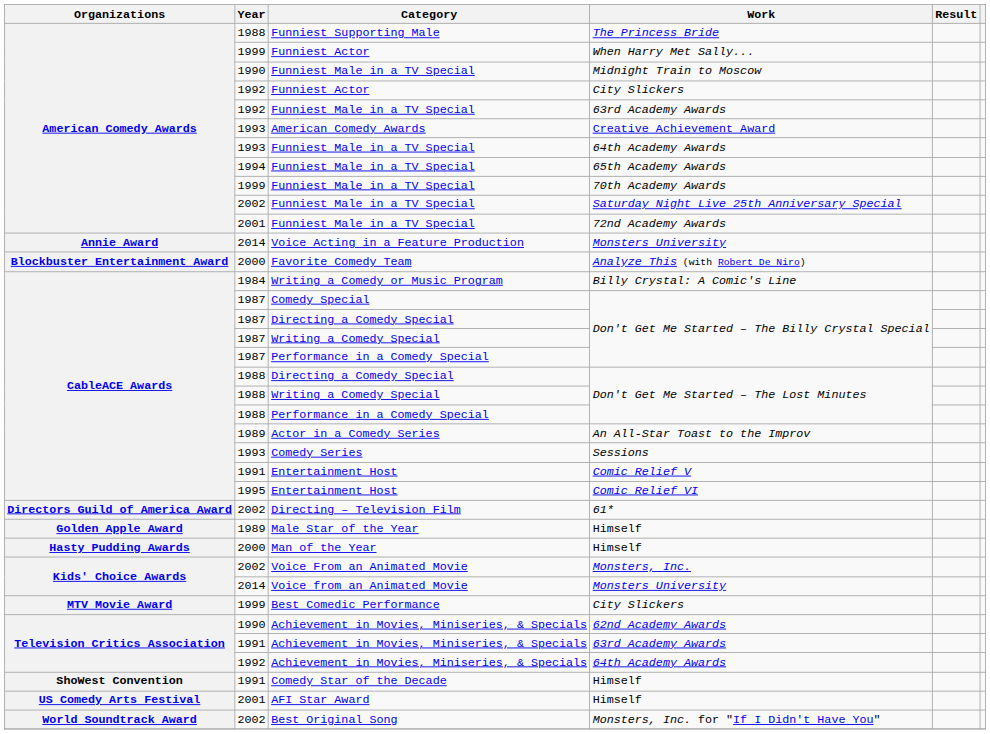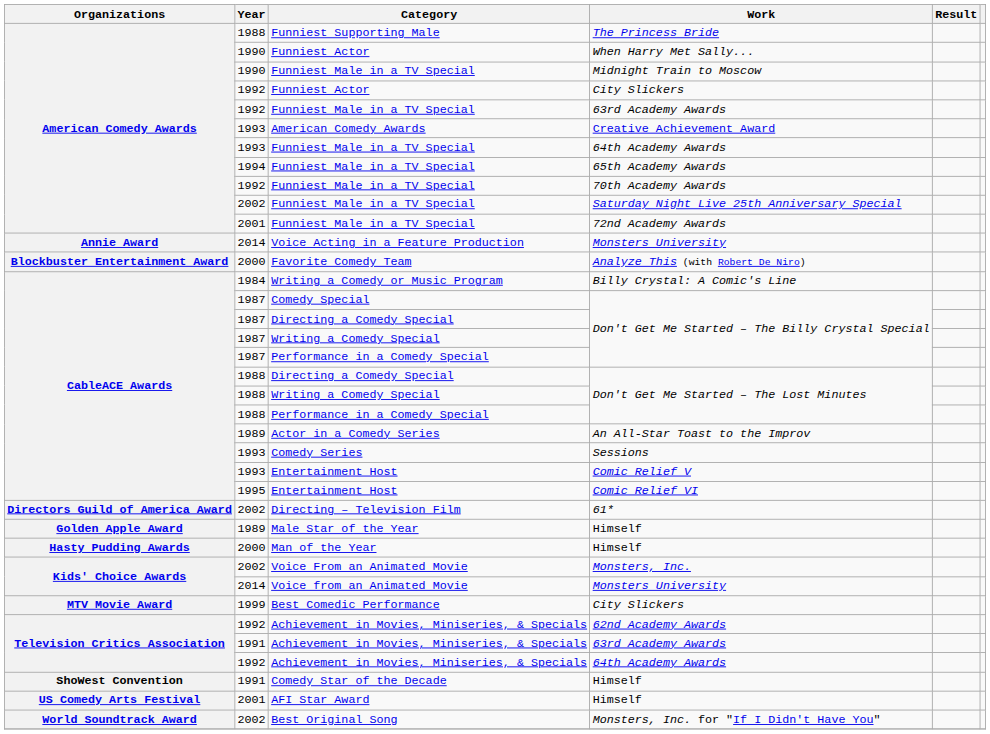 <table class= "wikitable plainrowheaders sortable">
 <tr>
 <th>Organizations</th>
 <th scope="col">Year</th>
 <th scope="col">Category</th>
 <th scope="col">Work</th>
 <th scope="col">Result</th>
 <th scope="col" class="unsortable"></th>
 </tr>
 <tr>
 <th scope="row" rowspan="11"><a href='#'>American Comedy Awards</a></th>
 <td style="text-align:center;">1988</td>
 <td><a href='#'>Funniest Supporting Male</a></td>
 <td><em><a href='#'>The Princess Bride</a></em></td>
 <td></td>
 <td style="text-align:center;"></td>
 </tr>
 <tr>
-<td style="text-align:center;">1999</td>
+<td style="text-align:center;">1990</td>
 <td><a href='#'>Funniest Actor</a></td>
 <td><em>When Harry Met Sally...</em></td>
 <td></td>
 <td style="text-align:center;"></td>
 </tr>
 <tr>
 <td style="text-align:center;">1990</td>
 <td><a href='#'>Funniest Male in a TV Special</a></td>
 <td><em>Midnight Train to Moscow</em></td>
 <td></td>
 <td style="text-align:center;"></td>
 </tr>
 <tr>
 <td style="text-align:center;">1992</td>
 <td><a href='#'>Funniest Actor</a></td>
 <td><em>City Slickers</em></td>
 <td></td>
 <td style="text-align:center;"></td>
 </tr>
 <tr>
 <td style="text-align:center;">1992</td>
 <td><a href='#'>Funniest Male in a TV Special</a></td>
 <td><em>63rd Academy Awards</em></td>
 <td></td>
 <td style="text-align:center;"></td>
 </tr>
 <tr>
 <td style="text-align:center;">1993</td>
 <td><a href='#'>American Comedy Awards</a></td>
 <td><a href='#'>Creative Achievement Award</a></td>
 <td></td>
 <td style="text-align:center;"></td>
 </tr>
 <tr>
 <td style="text-align:center;">1993</td>
 <td><a href='#'>Funniest Male in a TV Special</a></td>
 <td><em>64th Academy Awards</em></td>
 <td></td>
 <td style="text-align:center;"></td>
 </tr>
 <tr>
 <td style="text-align:center;">1994</td>
 <td><a href='#'>Funniest Male in a TV Special</a></td>
 <td><em>65th Academy Awards</em></td>
 <td></td>
 <td style="text-align:center;"></td>
 </tr>
 <tr>
-<td style="text-align:center;">1999</td>
+<td style="text-align:center;">1992</td>
 <td><a href='#'>Funniest Male in a TV Special</a></td>
 <td><em>70th Academy Awards</em></td>
 <td></td>
 <td style="text-align:center;"></td>
 </tr>
 <tr>
 <td style="text-align:center;">2002</td>
 <td><a href='#'>Funniest Male in a TV Special</a></td>
 <td><em><a href='#'>Saturday Night Live 25th Anniversary Special</a></em></td>
 <td></td>
 <td style="text-align:center;"></td>
 </tr>
 <tr>
 <td style="text-align:center;">2001</td>
 <td><a href='#'>Funniest Male in a TV Special</a></td>
 <td><em>72nd Academy Awards</em></td>
 <td></td>
 <td style="text-align:center;"></td>
 </tr>
 <tr>
 <th scope="row" rowspan="1"><a href='#'>Annie Award</a></th>
 <td style="text-align:center;">2014</td>
 <td><a href='#'>Voice Acting in a Feature Production</a></td>
 <td rowspan="1"><em><a href='#'>Monsters University</a></em></td>
 <td></td>
 <td style="text-align:center;"></td>
 </tr>
 <tr>
 <th scope="row" rowspan="1"><a href='#'>Blockbuster Entertainment Award</a></th>
 <td style="text-align:center;">2000</td>
 <td><a href='#'>Favorite Comedy Team</a></td>
 <td><em><a href='#'>Analyze This</a></em><small> (with <a href='#'>Robert De Niro</a>)</small></td>
 <td></td>
 <td style="text-align:center;"></td>
 </tr>
 <tr>
 <th scope="row" rowspan="12"><a href='#'>CableACE Awards</a></th>
 <td style="text-align:center;">1984</td>
 <td><a href='#'>Writing a Comedy or Music Program</a></td>
 <td><em>Billy Crystal: A Comic's Line</em></td>
 <td></td>
 <td style="text-align:center;"></td>
 </tr>
 <tr>
 <td style="text-align:center;">1987</td>
 <td><a href='#'>Comedy Special</a></td>
 <td rowspan=4><em>Don't Get Me Started – The Billy Crystal Special</em></td>
 <td></td>
 <td style="text-align:center;"></td>
 </tr>
 <tr>
 <td style="text-align:center;">1987</td>
 <td><a href='#'>Directing a Comedy Special</a></td>
 <td></td>
 <td style="text-align:center;"></td>
 </tr>
 <tr>
 <td style="text-align:center;">1987</td>
 <td><a href='#'>Writing a Comedy Special</a></td>
 <td></td>
 <td style="text-align:center;"></td>
 </tr>
 <tr>
 <td style="text-align:center;">1987</td>
 <td><a href='#'>Performance in a Comedy Special</a></td>
 <td></td>
 <td style="text-align:center;"></td>
 </tr>
 <tr>
 <td style="text-align:center;">1988</td>
 <td><a href='#'>Directing a Comedy Special</a></td>
 <td rowspan=3><em>Don't Get Me Started – The Lost Minutes</em></td>
 <td></td>
 <td style="text-align:center;"></td>
 </tr>
 <tr>
 <td style="text-align:center;">1988</td>
 <td><a href='#'>Writing a Comedy Special</a></td>
 <td></td>
 <td style="text-align:center;"></td>
 </tr>
 <tr>
 <td style="text-align:center;">1988</td>
 <td><a href='#'>Performance in a Comedy Special</a></td>
 <td></td>
 <td style="text-align:center;"></td>
 </tr>
 <tr>
 <td style="text-align:center;">1989</td>
 <td><a href='#'>Actor in a Comedy Series</a></td>
 <td><em>An All-Star Toast to the Improv</em></td>
 <td></td>
 <td style="text-align:center;"></td>
 </tr>
 <tr>
 <td style="text-align:center;">1993</td>
 <td><a href='#'>Comedy Series</a></td>
 <td><em>Sessions</em></td>
 <td></td>
 <td style="text-align:center;"></td>
 </tr>
 <tr>
-<td style="text-align:center;">1991</td>
+<td style="text-align:center;">1993</td>
 <td><a href='#'>Entertainment Host</a></td>
 <td><em><a href='#'>Comic Relief V</a></em></td>
 <td></td>
 <td style="text-align:center;"></td>
 </tr>
 <tr>
 <td style="text-align:center;">1995</td>
 <td><a href='#'>Entertainment Host</a></td>
 <td><em><a href='#'>Comic Relief VI</a></em></td>
 <td></td>
 <td style="text-align:center;"></td>
 </tr>
 <tr>
 <th scope="row" rowspan="1"><a href='#'>Directors Guild of America Award</a></th>
 <td style="text-align:center;">2002</td>
 <td><a href='#'>Directing – Television Film</a></td>
 <td><em>61*</em></td>
 <td></td>
 <td style="text-align:center;"></td>
 </tr>
 <tr>
 <th scope="row" rowspan="1"><a href='#'>Golden Apple Award</a></th>
 <td style="text-align:center;">1989</td>
 <td><a href='#'>Male Star of the Year</a></td>
 <td>Himself</td>
 <td></td>
 <td style="text-align:center;"></td>
 </tr>
 <tr>
 <th scope="row" rowspan="1"><a href='#'>Hasty Pudding Awards</a></th>
 <td style="text-align:center;">2000</td>
 <td colspan=1><a href='#'>Man of the Year</a></td>
 <td>Himself</td>
 <td></td>
 <td style="text-align:center;"></td>
 </tr>
 <tr>
 <th scope="row" rowspan="2"><a href='#'>Kids' Choice Awards</a></th>
 <td style="text-align:center;">2002</td>
 <td><a href='#'>Voice From an Animated Movie</a></td>
 <td><em><a href='#'>Monsters, Inc.</a></em></td>
 <td></td>
 <td style="text-align:center;"></td>
 </tr>
 <tr>
 <td style="text-align:center;">2014</td>
 <td><a href='#'>Voice from an Animated Movie</a></td>
 <td><em><a href='#'>Monsters University</a></em></td>
 <td></td>
 <td style="text-align:center;"></td>
 </tr>
 <tr>
 <th scope="row" rowspan="1"><a href='#'>MTV Movie Award</a></th>
 <td style="text-align:center;">1999</td>
 <td><a href='#'>Best Comedic Performance</a></td>
 <td><em>City Slickers</em></td>
 <td></td>
 <td style="text-align:center;"></td>
 </tr>
 <tr>
 <th scope="row" rowspan="3"><a href='#'>Television Critics Association</a></th>
-<td style="text-align:center;">1990</td>
+<td style="text-align:center;">1992</td>
 <td><a href='#'>Achievement in Movies, Miniseries, & Specials</a></td>
 <td><em><a href='#'>62nd Academy Awards</a></em></td>
 <td></td>
 <td style="text-align:center;"></td>
 </tr>
 <tr>
 <td style="text-align:center;">1991</td>
 <td><a href='#'>Achievement in Movies, Miniseries, & Specials</a></td>
 <td><em><a href='#'>63rd Academy Awards</a></em></td>
 <td></td>
 <td style="text-align:center;"></td>
 </tr>
 <tr>
 <td style="text-align:center;">1992</td>
 <td><a href='#'>Achievement in Movies, Miniseries, & Specials</a></td>
 <td><em><a href='#'>64th Academy Awards</a></em></td>
 <td></td>
 <td style="text-align:center;"></td>
 </tr>
 <tr>
 <th scope="row" rowspan="1">ShoWest Convention</th>
 <td style="text-align:center;">1991</td>
 <td colspan=1><a href='#'>Comedy Star of the Decade</a></td>
 <td>Himself</td>
 <td></td>
 <td style="text-align:center;"></td>
 </tr>
 <tr>
 <th scope="row" rowspan="1"><a href='#'>US Comedy Arts Festival</a></th>
 <td style="text-align:center;">2001</td>
 <td colspan=1><a href='#'>AFI Star Award</a></td>
 <td>Himself</td>
 <td></td>
 <td style="text-align:center;"></td>
 </tr>
 <tr>
 <th scope="row" rowspan="1"><a href='#'>World Soundtrack Award</a></th>
 <td style="text-align:center;">2002</td>
 <td><a href='#'>Best Original Song</a></td>
 <td><em>Monsters, Inc.</em> for "<a href='#'>If I Didn't Have You</a>"</td>
 <td></td>
 <td style="text-align:center;"></td>
 </tr>
 <tr>
 </tr>
 </table>
